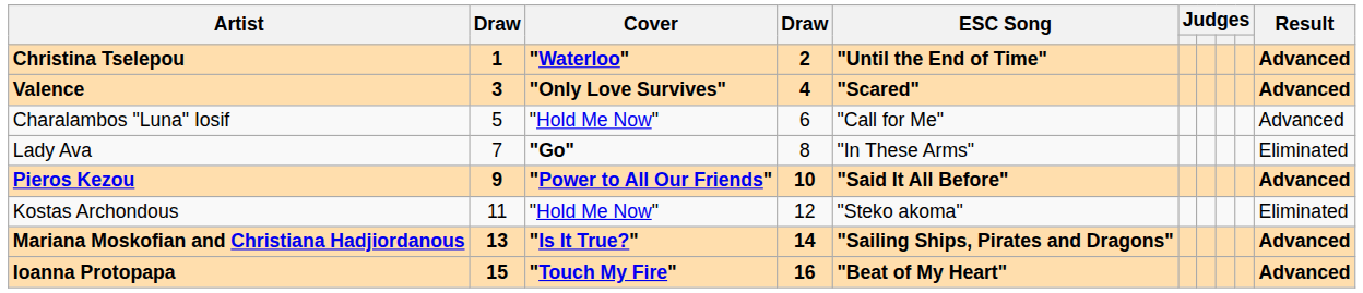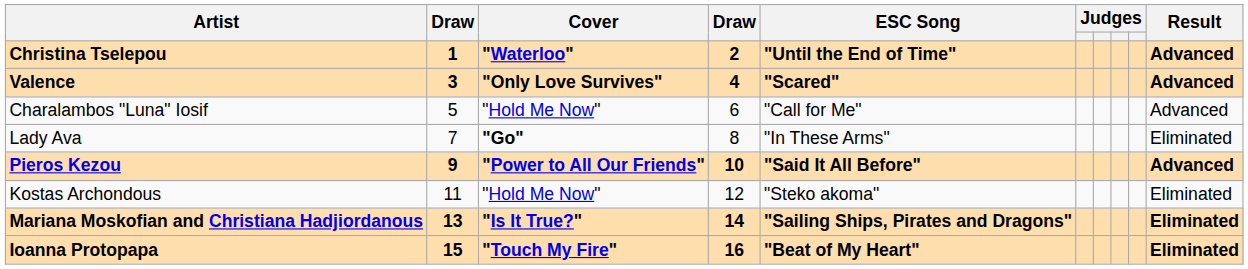 <table class="sortable wikitable" style="margin: 1em auto 1em auto; text-align:center">
 <tr>
 <th rowspan="2" scope="col">Artist</th>
 <th scope="col" rowspan="2">Draw</th>
 <th rowspan="2" scope="col">Cover </th>
 <th rowspan="2">Draw</th>
 <th scope="col" rowspan="2">ESC Song</th>
 <th scope="col" colspan="4">Judges</th>
 <th scope="col" rowspan="2">Result</th>
 </tr>
 <tr>
 <th scope="col" class="unsortable"></th>
 <th scope="col" class="unsortable"></th>
 <th scope="col" class="unsortable"></th>
 <th scope="col" class="unsortable"></th>
 </tr>
 <tr style="font-weight:bold; background:#FFDEAD;">
 <td align="left">Christina Tselepou</td>
 <td>1</td>
 <td align="left">"<a href='#'>Waterloo</a>" </td>
 <td>2</td>
 <td align="left">"Until the End of Time"</td>
 <td></td>
 <td></td>
 <td></td>
 <td></td>
 <td align="left">Advanced</td>
 </tr>
 <tr style="font-weight:bold; background:#FFDEAD;">
 <td align="left">Valence</td>
 <td>3</td>
 <td align="left">"Only Love Survives" </td>
 <td>4</td>
 <td align="left">"Scared"</td>
 <td></td>
 <td></td>
 <td></td>
 <td></td>
 <td align="left">Advanced</td>
 </tr>
 <tr>
 <td align="left">Charalambos "Luna" Iosif</td>
 <td>5</td>
 <td align="left">"<a href='#'>Hold Me Now</a>" </td>
 <td>6</td>
 <td align="left">"Call for Me"</td>
 <td></td>
 <td></td>
 <td></td>
 <td></td>
 <td align="left">Advanced</td>
 </tr>
 <tr>
 <td align="left">Lady Ava</td>
 <td>7</td>
 <td align="left"><strong>"Go" </strong></td>
 <td>8</td>
 <td align="left">"In These Arms"</td>
 <td></td>
 <td></td>
 <td></td>
 <td></td>
 <td align="left">Eliminated</td>
 </tr>
 <tr style="font-weight:bold; background:#FFDEAD;">
 <td align="left"><a href='#'>Pieros Kezou</a></td>
 <td>9</td>
 <td align="left">"<a href='#'>Power to All Our Friends</a>" </td>
 <td>10</td>
 <td align="left">"Said It All Before"</td>
 <td></td>
 <td></td>
 <td></td>
 <td></td>
 <td align="left">Advanced</td>
 </tr>
 <tr>
 <td align="left">Kostas Archondous</td>
 <td>11</td>
 <td align="left">"<a href='#'>Hold Me Now</a>" </td>
 <td>12</td>
 <td align="left">"Steko akoma"</td>
 <td></td>
 <td></td>
 <td></td>
 <td></td>
 <td align="left">Eliminated</td>
 </tr>
 <tr style="font-weight:bold; background:#FFDEAD;">
 <td align="left">Mariana Moskofian and <a href='#'>Christiana Hadjiordanous</a></td>
 <td>13</td>
 <td align="left">"<a href='#'>Is It True?</a>" </td>
 <td>14</td>
 <td align="left">"Sailing Ships, Pirates and Dragons"</td>
 <td></td>
 <td></td>
 <td></td>
 <td></td>
-<td align="left">Advanced</td>
+<td align="left">Eliminated</td>
 </tr>
 <tr style="font-weight:bold; background:#FFDEAD;">
 <td align="left">Ioanna Protopapa</td>
 <td>15</td>
 <td align="left">"<a href='#'>Touch My Fire</a>" </td>
 <td>16</td>
 <td align="left">"Beat of My Heart"</td>
 <td></td>
 <td></td>
 <td></td>
 <td></td>
-<td align="left">Advanced</td>
+<td align="left">Eliminated</td>
 </tr>
 </table>
